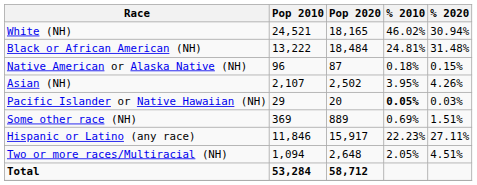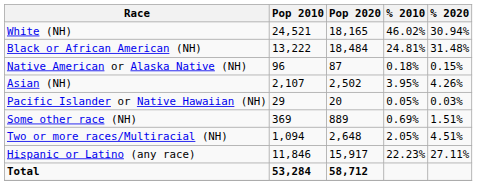 <table class="wikitable">
 <tr>
 <th>Race</th>
 <th>Pop 2010</th>
 <th>Pop 2020</th>
 <th>% 2010</th>
 <th>% 2020</th>
 </tr>
 <tr>
 <td><a href='#'>White</a> (NH)</td>
 <td>24,521</td>
 <td>18,165</td>
 <td>46.02%</td>
 <td>30.94%</td>
 </tr>
 <tr>
 <td><a href='#'>Black or African American</a> (NH)</td>
 <td>13,222</td>
 <td>18,484</td>
 <td>24.81%</td>
 <td>31.48%</td>
 </tr>
 <tr>
 <td><a href='#'>Native American</a> or <a href='#'>Alaska Native</a> (NH)</td>
 <td>96</td>
 <td>87</td>
 <td>0.18%</td>
 <td>0.15%</td>
 </tr>
 <tr>
 <td><a href='#'>Asian</a> (NH)</td>
 <td>2,107</td>
 <td>2,502</td>
 <td>3.95%</td>
 <td>4.26%</td>
 </tr>
 <tr>
 <td><a href='#'>Pacific Islander</a> or <a href='#'>Native Hawaiian</a> (NH)</td>
 <td>29</td>
 <td>20</td>
-<td><strong>0.05%</strong></td>
+<td>0.05%</td>
 <td>0.03%</td>
 </tr>
 <tr>
 <td><a href='#'>Some other race</a> (NH)</td>
 <td>369</td>
 <td>889</td>
 <td>0.69%</td>
 <td>1.51%</td>
 </tr>
 <tr>
+<td><a href='#'>Two or more races/Multiracial</a> (NH)</td>
+<td>1,094</td>
+<td>2,648</td>
+<td>2.05%</td>
+<td>4.51%</td>
+</tr>
+<tr>
 <td><a href='#'>Hispanic or Latino</a> (any race)</td>
 <td>11,846</td>
 <td>15,917</td>
 <td>22.23%</td>
 <td>27.11%</td>
-</tr>
-<tr>
-<td><a href='#'>Two or more races/Multiracial</a> (NH)</td>
-<td>1,094</td>
-<td>2,648</td>
-<td>2.05%</td>
-<td>4.51%</td>
 </tr>
 <tr>
 <td><strong>Total</strong></td>
 <td><strong>53,284</strong></td>
 <td><strong>58,712</strong></td>
 <td></td>
 <td></td>
 </tr>
 <tr>
 </tr>
 </table>
